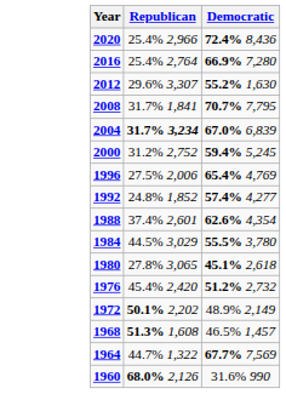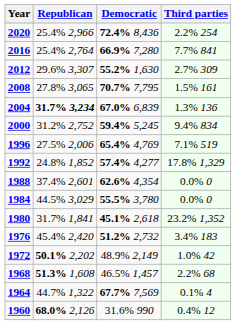 <table class="wikitable" style="float:right; font-size:95%;">
 <tr bgcolor=lightgrey>
 <th>Year</th>
 <th><a href='#'>Republican</a></th>
 <th><a href='#'>Democratic</a></th>
+<th><a href='#'>Third parties</a></th>
 </tr>
 <tr>
 <td style="text-align:center;" ><strong><a href='#'>2020</a></strong></td>
 <td style="text-align:center;" >25.4% <em>2,966</em></td>
 <td style="text-align:center;" ><strong>72.4%</strong> <em>8,436</em></td>
+<td style="text-align:center; background:honeyDew;">2.2% <em>254</em></td>
 </tr>
 <tr>
 <td style="text-align:center;" ><strong><a href='#'>2016</a></strong></td>
 <td style="text-align:center;" >25.4% <em>2,764</em></td>
 <td style="text-align:center;" ><strong>66.9%</strong> <em>7,280</em></td>
+<td style="text-align:center; background:honeyDew;">7.7% <em>841</em></td>
 </tr>
 <tr>
 <td style="text-align:center;" ><strong><a href='#'>2012</a></strong></td>
 <td style="text-align:center;" >29.6% <em>3,307</em></td>
 <td style="text-align:center;" ><strong>55.2%</strong> <em>1,630</em></td>
+<td style="text-align:center; background:honeyDew;">2.7% <em>309</em></td>
 </tr>
 <tr>
 <td style="text-align:center;" ><strong><a href='#'>2008</a></strong></td>
-<td style="text-align:center;" >31.7% <em>1,841</em></td>
+<td style="text-align:center;" >27.8% <em>3,065</em></td>
 <td style="text-align:center;" ><strong>70.7%</strong> <em>7,795</em></td>
+<td style="text-align:center; background:honeyDew;">1.5% <em>161</em></td>
 </tr>
 <tr>
 <td style="text-align:center;" ><strong><a href='#'>2004</a></strong></td>
 <td style="text-align:center;" ><strong>31.7% <em>3,234</em></strong></td>
 <td style="text-align:center;" ><strong>67.0%</strong> <em>6,839</em></td>
+<td style="text-align:center; background:honeyDew;">1.3% <em>136</em></td>
 </tr>
 <tr>
 <td style="text-align:center;" ><strong><a href='#'>2000</a></strong></td>
 <td style="text-align:center;" >31.2% <em>2,752</em></td>
 <td style="text-align:center;" ><strong>59.4%</strong> <em>5,245</em></td>
+<td style="text-align:center; background:honeyDew;">9.4% <em>834</em></td>
 </tr>
 <tr>
 <td style="text-align:center;" ><strong><a href='#'>1996</a></strong></td>
 <td style="text-align:center;" >27.5% <em>2,006</em></td>
 <td style="text-align:center;" ><strong>65.4%</strong> <em>4,769</em></td>
+<td style="text-align:center; background:honeyDew;">7.1% <em>519</em></td>
 </tr>
 <tr>
 <td style="text-align:center;" ><strong><a href='#'>1992</a></strong></td>
 <td style="text-align:center;" >24.8% <em>1,852</em></td>
 <td style="text-align:center;" ><strong>57.4%</strong> <em>4,277</em></td>
+<td style="text-align:center; background:honeyDew;">17.8% <em>1,329</em></td>
 </tr>
 <tr>
 <td style="text-align:center;" ><strong><a href='#'>1988</a></strong></td>
 <td style="text-align:center;" >37.4% <em>2,601</em></td>
 <td style="text-align:center;" ><strong>62.6%</strong> <em>4,354</em></td>
+<td style="text-align:center; background:honeyDew;">0.0% <em>0</em></td>
 </tr>
 <tr>
 <td style="text-align:center;" ><strong><a href='#'>1984</a></strong></td>
 <td style="text-align:center;" >44.5% <em>3,029</em></td>
 <td style="text-align:center;" ><strong>55.5%</strong> <em>3,780</em></td>
+<td style="text-align:center; background:honeyDew;">0.0% <em>0</em></td>
 </tr>
 <tr>
 <td style="text-align:center;" ><strong><a href='#'>1980</a></strong></td>
-<td style="text-align:center;" >27.8% <em>3,065</em></td>
+<td style="text-align:center;" >31.7% <em>1,841</em></td>
 <td style="text-align:center;" ><strong>45.1%</strong> <em>2,618</em></td>
+<td style="text-align:center; background:honeyDew;">23.2% <em>1,352</em></td>
 </tr>
 <tr>
 <td style="text-align:center;" ><strong><a href='#'>1976</a></strong></td>
 <td style="text-align:center;" >45.4% <em>2,420</em></td>
 <td style="text-align:center;" ><strong>51.2%</strong> <em>2,732</em></td>
+<td style="text-align:center; background:honeyDew;">3.4% <em>183</em></td>
 </tr>
 <tr>
 <td style="text-align:center;" ><strong><a href='#'>1972</a></strong></td>
 <td style="text-align:center;" ><strong>50.1%</strong> <em>2,202</em></td>
 <td style="text-align:center;" >48.9% <em>2,149</em></td>
+<td style="text-align:center; background:honeyDew;">1.0% <em>42</em></td>
 </tr>
 <tr>
 <td style="text-align:center;" ><strong><a href='#'>1968</a></strong></td>
 <td style="text-align:center;" ><strong>51.3%</strong> <em>1,608</em></td>
 <td style="text-align:center;" >46.5% <em>1,457</em></td>
+<td style="text-align:center; background:honeyDew;">2.2% <em>68</em></td>
 </tr>
 <tr>
 <td style="text-align:center;" ><strong><a href='#'>1964</a></strong></td>
 <td style="text-align:center;" >44.7% <em>1,322</em></td>
 <td style="text-align:center;" ><strong>67.7%</strong> <em>7,569</em></td>
+<td style="text-align:center; background:honeyDew;">0.1% <em>4</em></td>
 </tr>
 <tr>
 <td style="text-align:center;" ><strong><a href='#'>1960</a></strong></td>
 <td style="text-align:center;" ><strong>68.0%</strong> <em>2,126</em></td>
 <td style="text-align:center;" >31.6% <em>990</em></td>
+<td style="text-align:center; background:honeyDew;">0.4% <em>12</em></td>
 </tr>
 </table>
